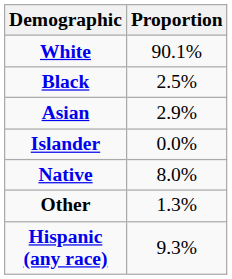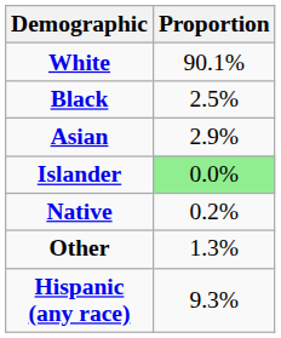 <table class="wikitable floatright" style="text-align: center">
 <tr>
 <th>Demographic</th>
 <th>Proportion</th>
 </tr>
 <tr>
 <td><strong><a href='#'>White</a></strong></td>
 <td>90.1%</td>
 </tr>
 <tr>
 <td><strong><a href='#'>Black</a></strong></td>
 <td>2.5%</td>
 </tr>
 <tr>
 <td><strong><a href='#'>Asian</a></strong></td>
 <td>2.9%</td>
 </tr>
 <tr>
 <td><strong><a href='#'>Islander</a></strong></td>
-<td>0.0%</td>
+<td style="background: lightgreen;">0.0%</td>
 </tr>
 <tr>
 <td><strong><a href='#'>Native</a></strong></td>
-<td>8.0%</td>
+<td>0.2%</td>
 </tr>
 <tr>
 <td><strong>Other</strong></td>
 <td>1.3%</td>
 </tr>
 <tr>
 <td><strong><a href='#'>Hispanic<br>(any race)</a></strong></td>
 <td>9.3%</td>
 </tr>
 </table>
